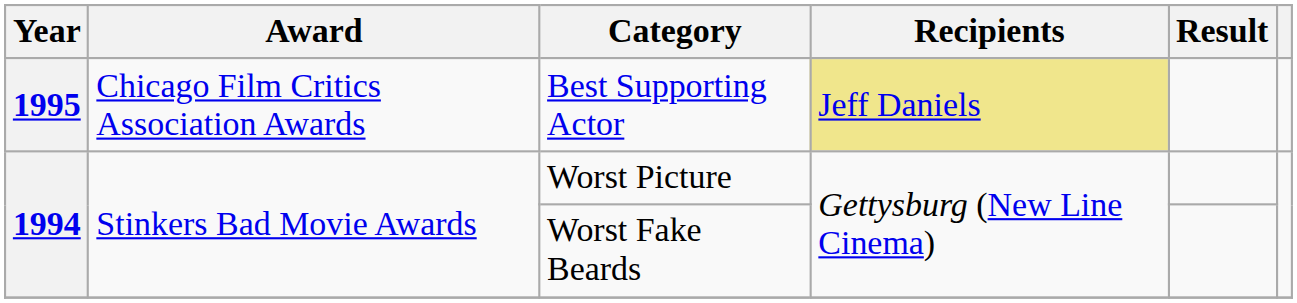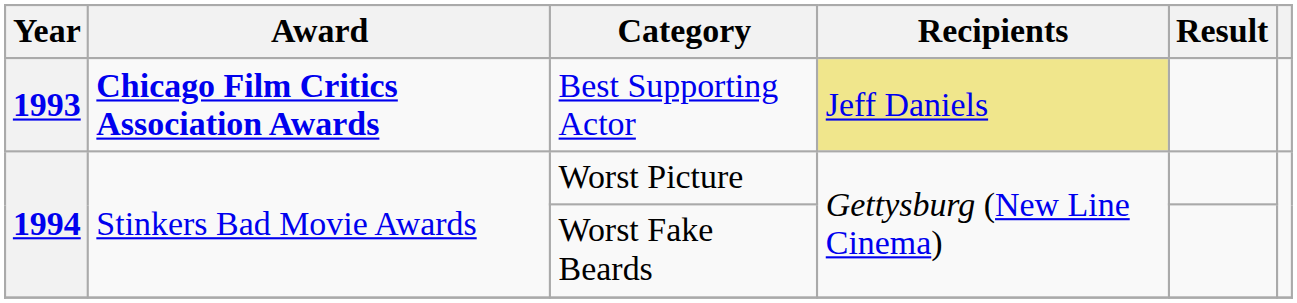 <table class="wikitable plainrowheaders">
 <tr>
 <th scope="col">Year</th>
 <th scope="col">Award</th>
 <th scope="col">Category</th>
 <th scope="col">Recipients</th>
 <th scope="col">Result</th>
 <th scope="col"></th>
 </tr>
 <tr>
-<th scope="row"><a href='#'>1995</a></th>
-<td><a href='#'>Chicago Film Critics Association Awards</a></td>
+<th scope="row"><a href='#'>1993</a></th>
+<td><strong><a href='#'>Chicago Film Critics Association Awards</a></strong></td>
 <td><a href='#'>Best Supporting Actor</a></td>
 <td style="background: khaki;"><a href='#'>Jeff Daniels</a></td>
 <td></td>
 <td></td>
 </tr>
 <tr>
 <th scope="row" rowspan="2"><a href='#'>1994</a></th>
 <td rowspan="2"><a href='#'>Stinkers Bad Movie Awards</a></td>
 <td>Worst Picture</td>
 <td rowspan="2"><em>Gettysburg</em> (<a href='#'>New Line Cinema</a>)</td>
 <td></td>
 <td rowspan="2"></td>
 </tr>
 <tr>
 <td>Worst Fake Beards</td>
 <td></td>
 </tr>
 <tr>
 </tr>
 </table>
